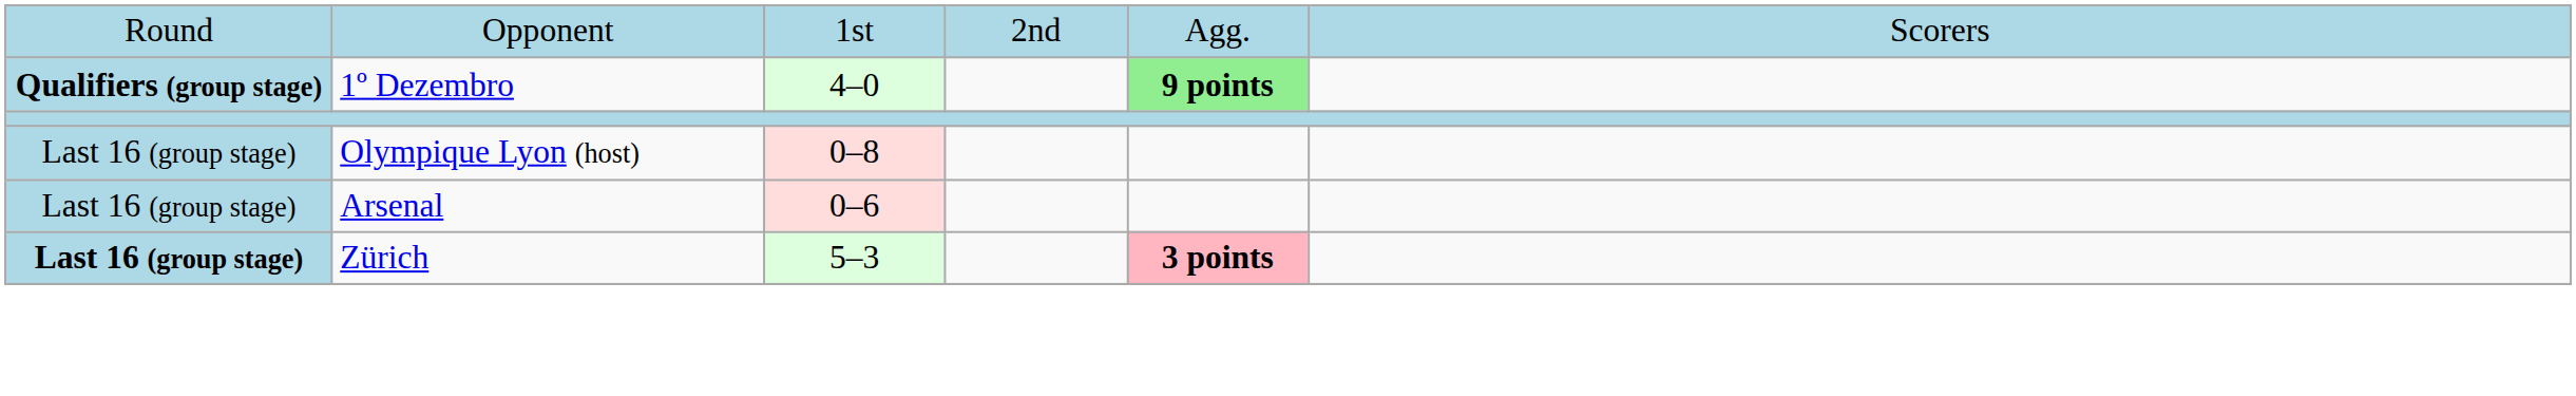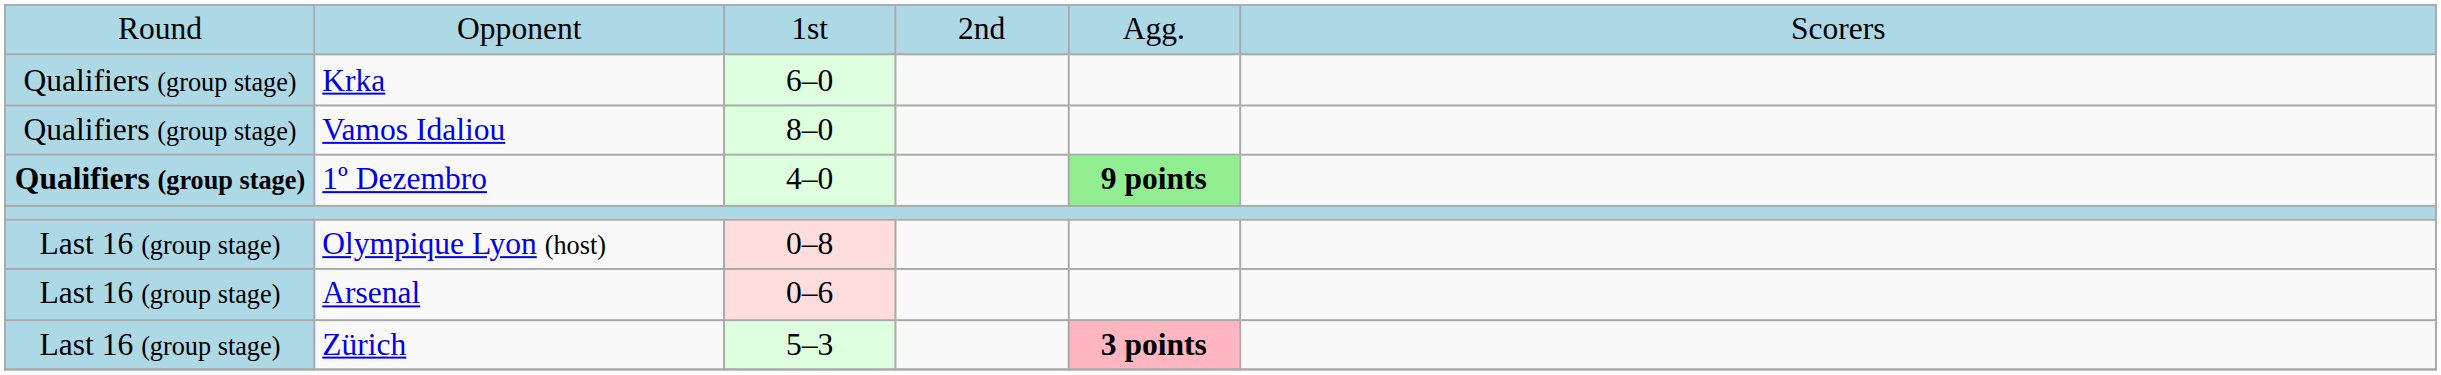 <table class="wikitable" style="text-align:center">
 <tr bgcolor=lightblue>
 <td width=150px>Round</td>
 <td width=200px>Opponent</td>
 <td width=80px>1st</td>
 <td width=80px>2nd</td>
 <td width=80px>Agg.</td>
 <td width=600px>Scorers</td>
+</tr>
+<tr>
+<td bgcolor=lightblue>Qualifiers <small>(group stage)</small></td>
+<td align=left> <a href='#'>Krka</a></td>
+<td bgcolor="#ddffdd">6–0</td>
+<td></td>
+<td></td>
+<td align=left></td>
+</tr>
+<tr>
+<td bgcolor=lightblue>Qualifiers <small>(group stage)</small></td>
+<td align=left> <a href='#'>Vamos Idaliou</a></td>
+<td bgcolor="#ddffdd">8–0</td>
+<td></td>
+<td></td>
+<td align=left></td>
 </tr>
 <tr>
 <td bgcolor=lightblue><strong>Qualifiers <small>(group stage)</small></strong></td>
 <td align=left> <a href='#'>1º Dezembro</a></td>
 <td bgcolor="#ddffdd">4–0</td>
 <td></td>
 <td bgcolor=lightgreen><strong>9 points</strong></td>
 <td align=left></td>
 </tr>
 <tr bgcolor=lightblue>
 <td colspan=6></td>
 </tr>
 <tr>
 <td bgcolor=lightblue>Last 16 <small>(group stage)</small></td>
 <td align=left> <a href='#'>Olympique Lyon</a> <small>(host)</small></td>
 <td bgcolor="#ffdddd">0–8</td>
 <td></td>
 <td></td>
 <td align=left></td>
 </tr>
 <tr>
 <td bgcolor=lightblue>Last 16 <small>(group stage)</small></td>
 <td align=left> <a href='#'>Arsenal</a></td>
 <td bgcolor="#ffdddd">0–6</td>
 <td></td>
 <td></td>
 <td align=left></td>
 </tr>
 <tr>
-<td bgcolor=lightblue><strong>Last 16 <small>(group stage)</small></strong></td>
+<td bgcolor=lightblue>Last 16 <small>(group stage)</small></td>
 <td align=left> <a href='#'>Zürich</a></td>
 <td bgcolor="#ddffdd">5–3</td>
 <td></td>
 <td bgcolor=lightpink><strong>3 points</strong></td>
 <td align=left></td>
 </tr>
 <tr>
 </tr>
 </table>
